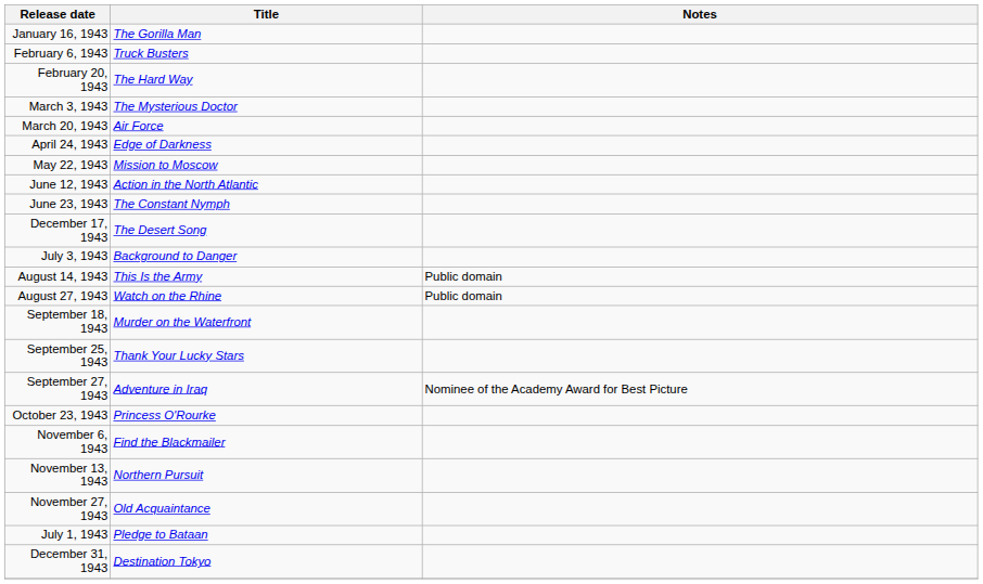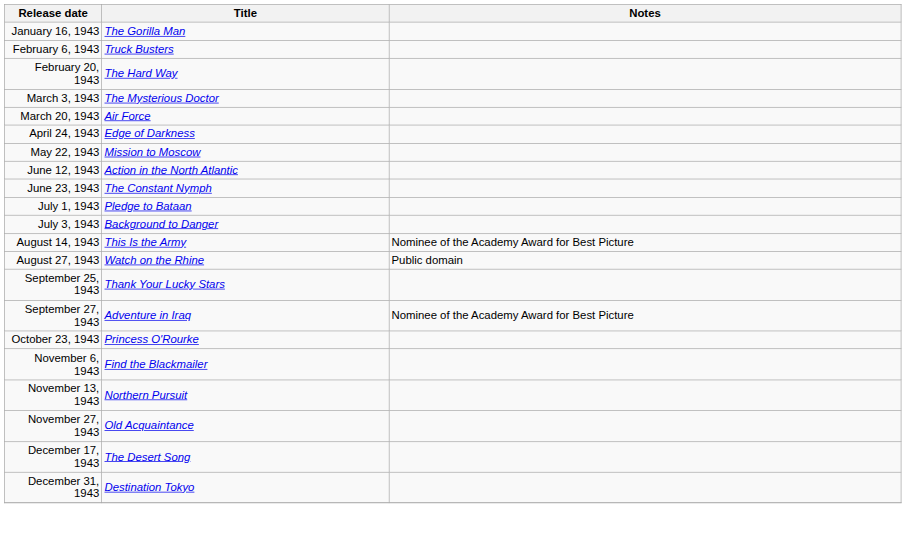 <table class="wikitable sortable" style="width:100%;">
 <tr>
 <th scope="col" style="width:130px;">Release date</th>
 <th>Title</th>
 <th>Notes</th>
 </tr>
 <tr>
 <td style="text-align:right;">January 16, 1943</td>
 <td><em><a href='#'>The Gorilla Man</a></em></td>
 <td></td>
 </tr>
 <tr>
 <td style="text-align:right;">February 6, 1943</td>
 <td><em><a href='#'>Truck Busters</a></em></td>
 <td></td>
 </tr>
 <tr>
 <td style="text-align:right;">February 20, 1943</td>
 <td><em><a href='#'>The Hard Way</a></em></td>
 <td></td>
 </tr>
 <tr>
 <td style="text-align:right;">March 3, 1943</td>
 <td><em><a href='#'>The Mysterious Doctor</a></em></td>
 <td></td>
 </tr>
 <tr>
 <td style="text-align:right;">March 20, 1943</td>
 <td><em><a href='#'>Air Force</a></em></td>
 <td></td>
 </tr>
 <tr>
 <td style="text-align:right;">April 24, 1943</td>
 <td><em><a href='#'>Edge of Darkness</a></em></td>
 <td></td>
 </tr>
 <tr>
 <td style="text-align:right;">May 22, 1943</td>
 <td><em><a href='#'>Mission to Moscow</a></em></td>
 <td></td>
 </tr>
 <tr>
 <td style="text-align:right;">June 12, 1943</td>
 <td><em><a href='#'>Action in the North Atlantic</a></em></td>
 <td></td>
 </tr>
 <tr>
 <td style="text-align:right;">June 23, 1943</td>
 <td><em><a href='#'>The Constant Nymph</a></em></td>
 <td></td>
 </tr>
 <tr>
-<td style="text-align:right;">December 17, 1943</td>
-<td><em><a href='#'>The Desert Song</a></em></td>
+<td style="text-align:right;">July 1, 1943</td>
+<td><em><a href='#'>Pledge to Bataan</a></em></td>
 <td></td>
 </tr>
 <tr>
 <td style="text-align:right;">July 3, 1943</td>
 <td><em><a href='#'>Background to Danger</a></em></td>
 <td></td>
 </tr>
 <tr>
 <td style="text-align:right;">August 14, 1943</td>
 <td><em><a href='#'>This Is the Army</a></em></td>
-<td>Public domain</td>
+<td>Nominee of the Academy Award for Best Picture</td>
 </tr>
 <tr>
 <td style="text-align:right;">August 27, 1943</td>
 <td><em><a href='#'>Watch on the Rhine</a></em></td>
 <td>Public domain</td>
-</tr>
-<tr>
-<td style="text-align:right;">September 18, 1943</td>
-<td><em><a href='#'>Murder on the Waterfront</a></em></td>
-<td></td>
 </tr>
 <tr>
 <td style="text-align:right;">September 25, 1943</td>
 <td><em><a href='#'>Thank Your Lucky Stars</a></em></td>
 <td></td>
 </tr>
 <tr>
 <td style="text-align:right;">September 27, 1943</td>
 <td><em><a href='#'>Adventure in Iraq</a></em></td>
 <td>Nominee of the Academy Award for Best Picture</td>
 </tr>
 <tr>
 <td style="text-align:right;">October 23, 1943</td>
 <td><em><a href='#'>Princess O'Rourke</a></em></td>
 <td></td>
 </tr>
 <tr>
 <td style="text-align:right;">November 6, 1943</td>
 <td><em><a href='#'>Find the Blackmailer</a></em></td>
 <td></td>
 </tr>
 <tr>
 <td style="text-align:right;">November 13, 1943</td>
 <td><em><a href='#'>Northern Pursuit</a></em></td>
 <td></td>
 </tr>
 <tr>
 <td style="text-align:right;">November 27, 1943</td>
 <td><em><a href='#'>Old Acquaintance</a></em></td>
 <td></td>
 </tr>
 <tr>
-<td style="text-align:right;">July 1, 1943</td>
-<td><em><a href='#'>Pledge to Bataan</a></em></td>
+<td style="text-align:right;">December 17, 1943</td>
+<td><em><a href='#'>The Desert Song</a></em></td>
 <td></td>
 </tr>
 <tr>
 <td style="text-align:right;">December 31, 1943</td>
 <td><em><a href='#'>Destination Tokyo</a></em></td>
 <td></td>
 </tr>
 <tr>
 </tr>
 </table>
